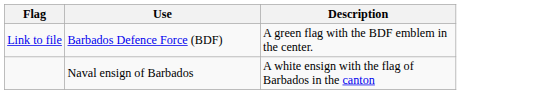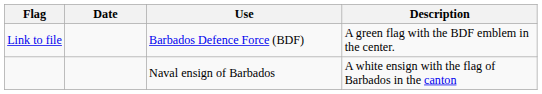 <table class="wikitable">
 <tr>
 <th>Flag</th>
+<th width="100">Date</th>
 <th width="250">Use</th>
 <th width="250">Description</th>
 </tr>
 <tr>
 <td><a href='#'>Link to file</a></td>
+<td></td>
 <td><a href='#'>Barbados Defence Force</a> (BDF)</td>
 <td>A green flag with the BDF emblem in the center.</td>
 </tr>
 <tr>
 <td></td>
+<td></td>
 <td>Naval ensign of Barbados</td>
 <td>A white ensign with the flag of Barbados in the <a href='#'>canton</a></td>
 </tr>
 </table>
